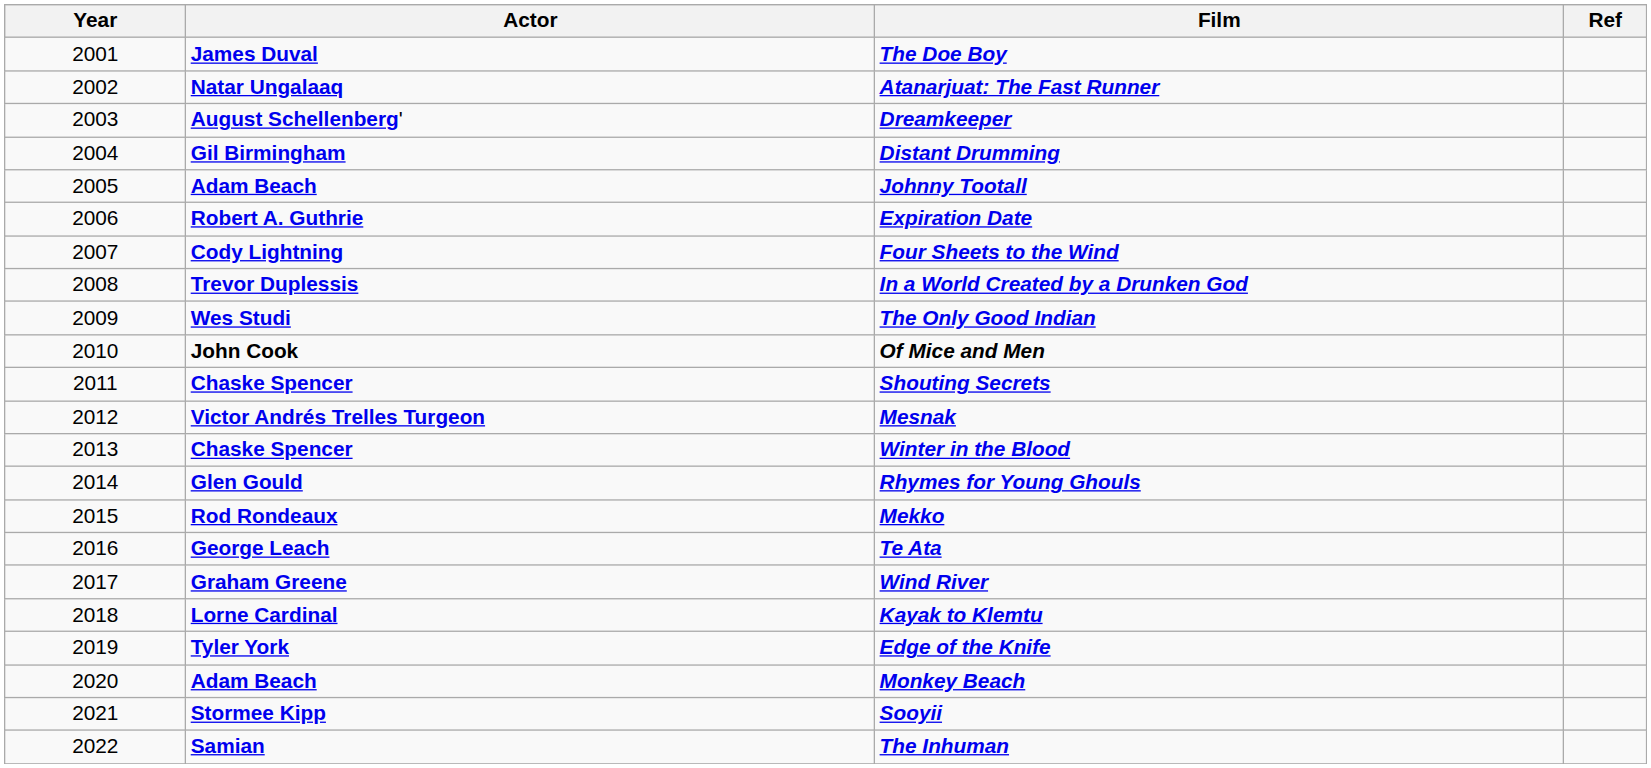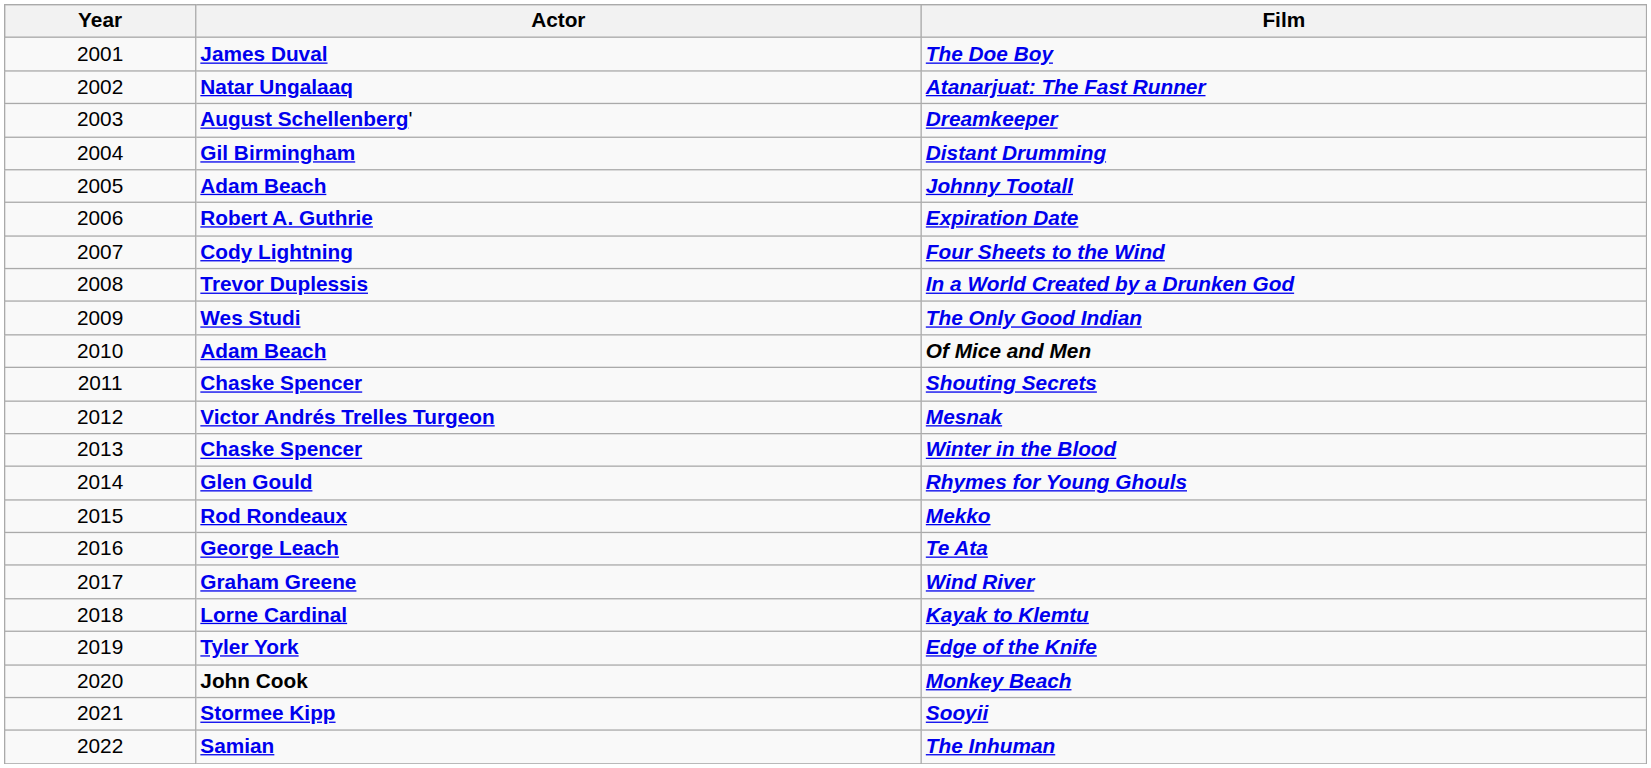 <table class="wikitable" style="width:100%;">
 <tr style="background:#bebebe;">
 <th style="width:5%;">Year</th>
 <th style="width:19%;">Actor</th>
 <th style="width:19%;">Film</th>
-<th style="width:2%;">Ref</th>
 </tr>
 <tr>
 <td style="text-align:center">2001</td>
 <td><strong><a href='#'>James Duval</a></strong></td>
 <td><strong><em><a href='#'>The Doe Boy</a></em></strong></td>
-<td></td>
 </tr>
 <tr>
 <td style="text-align:center">2002</td>
 <td><strong><a href='#'>Natar Ungalaaq</a></strong></td>
 <td><strong><em><a href='#'>Atanarjuat: The Fast Runner</a></em></strong></td>
-<td></td>
 </tr>
 <tr>
 <td style="text-align:center">2003</td>
 <td><strong><a href='#'>August Schellenberg</a></strong>'</td>
 <td><strong><em><a href='#'>Dreamkeeper</a></em></strong></td>
-<td></td>
 </tr>
 <tr>
 <td style="text-align:center">2004</td>
 <td><strong><a href='#'>Gil Birmingham</a></strong></td>
 <td><strong><em><a href='#'>Distant Drumming</a></em></strong></td>
-<td></td>
 </tr>
 <tr>
 <td style="text-align:center">2005</td>
 <td><strong><a href='#'>Adam Beach</a></strong></td>
 <td><strong><em><a href='#'>Johnny Tootall</a></em></strong></td>
-<td></td>
 </tr>
 <tr>
 <td style="text-align:center">2006</td>
 <td><strong><a href='#'>Robert A. Guthrie</a></strong></td>
 <td><strong><em><a href='#'>Expiration Date</a></em></strong></td>
-<td></td>
 </tr>
 <tr>
 <td style="text-align:center">2007</td>
 <td><strong><a href='#'>Cody Lightning</a></strong></td>
 <td><strong><em><a href='#'>Four Sheets to the Wind</a></em></strong></td>
-<td></td>
 </tr>
 <tr>
 <td style="text-align:center">2008</td>
 <td><strong><a href='#'>Trevor Duplessis</a></strong></td>
 <td><strong><em><a href='#'>In a World Created by a Drunken God</a></em></strong></td>
-<td></td>
 </tr>
 <tr>
 <td style="text-align:center">2009</td>
 <td><strong><a href='#'>Wes Studi</a></strong></td>
 <td><strong><em><a href='#'>The Only Good Indian</a></em></strong></td>
-<td></td>
 </tr>
 <tr>
 <td style="text-align:center">2010</td>
-<td><strong>John Cook</strong></td>
+<td><strong><a href='#'>Adam Beach</a></strong></td>
 <td><strong><em>Of Mice and Men</em></strong></td>
-<td></td>
 </tr>
 <tr>
 <td style="text-align:center">2011</td>
 <td><strong><a href='#'>Chaske Spencer</a></strong></td>
 <td><strong><em><a href='#'>Shouting Secrets</a></em></strong></td>
-<td></td>
 </tr>
 <tr>
 <td style="text-align:center">2012</td>
 <td><strong><a href='#'>Victor Andrés Trelles Turgeon</a></strong></td>
 <td><strong><em><a href='#'>Mesnak</a></em></strong></td>
-<td></td>
 </tr>
 <tr>
 <td style="text-align:center">2013</td>
 <td><strong><a href='#'>Chaske Spencer</a></strong></td>
 <td><strong><em><a href='#'>Winter in the Blood</a></em></strong></td>
-<td></td>
 </tr>
 <tr>
 <td style="text-align:center">2014</td>
 <td><strong><a href='#'>Glen Gould</a></strong></td>
 <td><strong><em><a href='#'>Rhymes for Young Ghouls</a></em></strong></td>
-<td></td>
 </tr>
 <tr>
 <td style="text-align:center">2015</td>
 <td><strong><a href='#'>Rod Rondeaux</a></strong></td>
 <td><strong><em><a href='#'>Mekko</a></em></strong></td>
-<td></td>
 </tr>
 <tr>
 <td style="text-align:center">2016</td>
 <td><strong><a href='#'>George Leach</a></strong></td>
 <td><strong><em><a href='#'>Te Ata</a></em></strong></td>
-<td></td>
 </tr>
 <tr>
 <td style="text-align:center">2017</td>
 <td><strong><a href='#'>Graham Greene</a></strong></td>
 <td><strong><em><a href='#'>Wind River</a></em></strong></td>
-<td></td>
 </tr>
 <tr>
 <td style="text-align:center">2018</td>
 <td><strong><a href='#'>Lorne Cardinal</a></strong></td>
 <td><strong><em><a href='#'>Kayak to Klemtu</a></em></strong></td>
-<td></td>
 </tr>
 <tr>
 <td style="text-align:center">2019</td>
 <td><strong><a href='#'>Tyler York</a></strong></td>
 <td><strong><em><a href='#'>Edge of the Knife</a></em></strong></td>
-<td></td>
 </tr>
 <tr>
 <td style="text-align:center">2020</td>
-<td><strong><a href='#'>Adam Beach</a></strong></td>
+<td><strong>John Cook</strong></td>
 <td><strong><em><a href='#'>Monkey Beach</a></em></strong></td>
-<td></td>
 </tr>
 <tr>
 <td style="text-align:center">2021</td>
 <td><strong><a href='#'>Stormee Kipp</a></strong></td>
 <td><strong><em><a href='#'>Sooyii</a></em></strong></td>
-<td></td>
 </tr>
 <tr>
 <td style="text-align:center">2022</td>
 <td><strong><a href='#'>Samian</a></strong></td>
 <td><strong><em><a href='#'>The Inhuman</a></em></strong></td>
-<td></td>
 </tr>
 </table>
